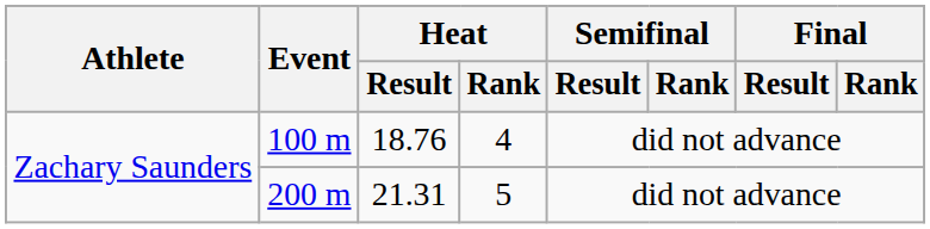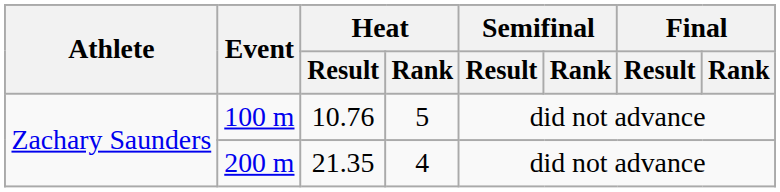 <table class="wikitable" style="font-size:90%">
 <tr>
 <th rowspan=2>Athlete</th>
 <th rowspan=2>Event</th>
 <th colspan=2>Heat</th>
 <th colspan=2>Semifinal</th>
 <th colspan=2>Final</th>
 </tr>
 <tr style="font-size:95%">
 <th>Result</th>
 <th>Rank</th>
 <th>Result</th>
 <th>Rank</th>
 <th>Result</th>
 <th>Rank</th>
 </tr>
 <tr align=center>
 <td align=left rowspan=2><a href='#'>Zachary Saunders</a></td>
 <td align=left><a href='#'>100 m</a></td>
-<td>18.76</td>
-<td>4</td>
+<td>10.76</td>
+<td>5</td>
 <td colspan=4>did not advance</td>
 </tr>
 <tr align=center>
 <td align=left><a href='#'>200 m</a></td>
-<td>21.31</td>
-<td>5</td>
+<td>21.35</td>
+<td>4</td>
 <td colspan=4>did not advance</td>
 </tr>
 </table>
